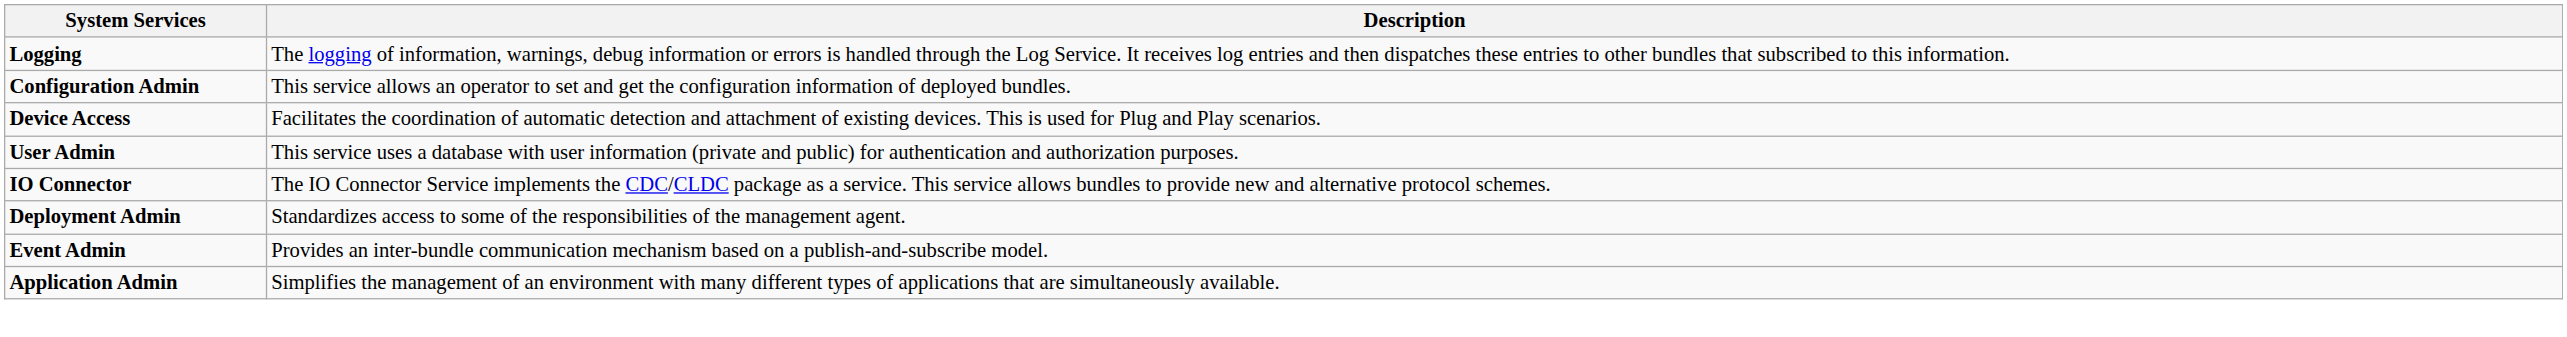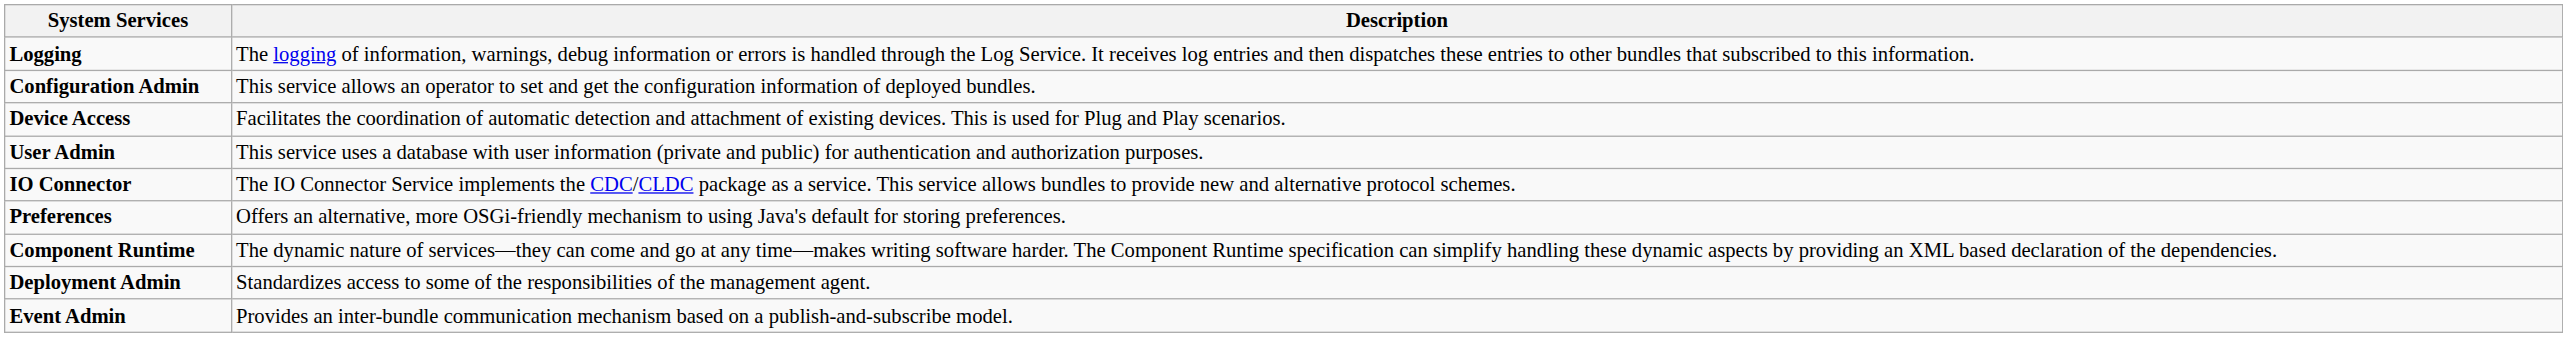 <table class="wikitable" width = "100%">
 <tr>
 <th>System Services</th>
 <th>Description</th>
 </tr>
 <tr dsafassafasfas>
 <td><strong>Logging</strong></td>
 <td>The <a href='#'>logging</a> of information, warnings, debug information or errors is handled through the Log Service. It receives log entries and then dispatches these entries to other bundles that subscribed to this information.</td>
 </tr>
 <tr>
 <td><strong>Configuration Admin</strong></td>
 <td>This service allows an operator to set and get the configuration information of deployed bundles.</td>
 </tr>
 <tr>
 <td><strong>Device Access</strong></td>
 <td>Facilitates the coordination of automatic detection and attachment of existing devices. This is used for Plug and Play scenarios.</td>
 </tr>
 <tr>
 <td><strong>User Admin</strong></td>
 <td>This service uses a database with user information (private and public) for authentication and authorization purposes.</td>
 </tr>
 <tr>
 <td><strong>IO Connector</strong></td>
 <td>The IO Connector Service implements the <a href='#'>CDC</a>/<a href='#'>CLDC</a> <code></code> package as a service. This service allows bundles to provide new and alternative protocol schemes.</td>
 </tr>
 <tr>
+<td><strong>Preferences</strong></td>
+<td>Offers an alternative, more OSGi-friendly mechanism to using Java's default  for storing preferences.</td>
+</tr>
+<tr>
+<td><strong>Component Runtime</strong></td>
+<td>The dynamic nature of services—they can come and go at any time—makes writing software harder. The Component Runtime specification can simplify handling these dynamic aspects by providing an XML based declaration of the dependencies.</td>
+</tr>
+<tr>
 <td><strong>Deployment Admin</strong></td>
 <td>Standardizes access to some of the responsibilities of the management agent.</td>
 </tr>
 <tr>
 <td><strong>Event Admin</strong></td>
 <td>Provides an inter-bundle communication mechanism based on a publish-and-subscribe model.</td>
 </tr>
-<tr>
-<td><strong>Application Admin</strong></td>
-<td>Simplifies the management of an environment with many different types of applications that are simultaneously available.</td>
-</tr>
 </table>
